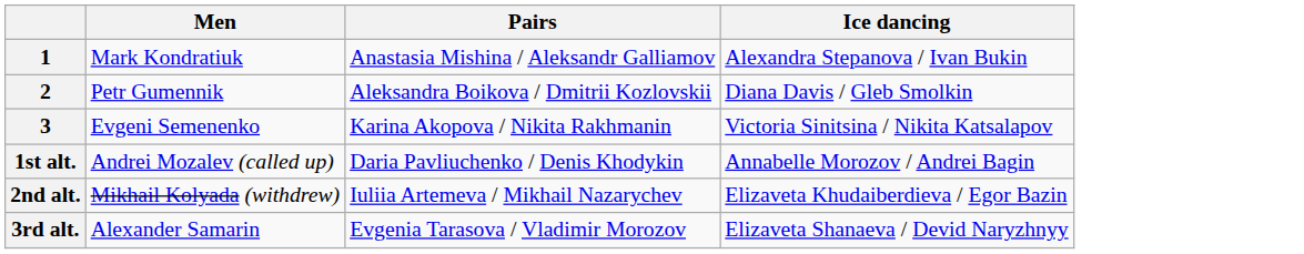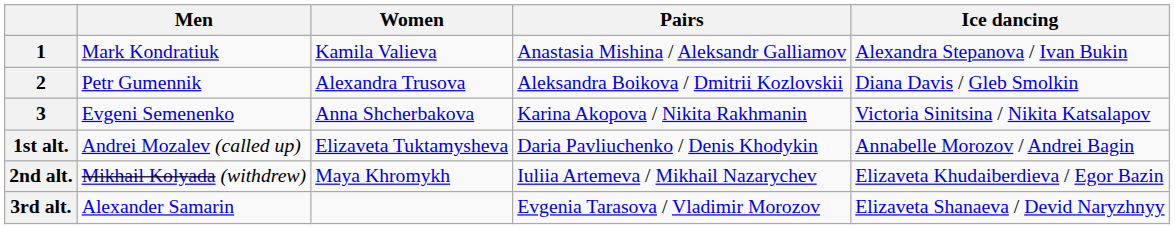 <table class="wikitable">
 <tr>
 <th></th>
 <th>Men</th>
+<th>Women</th>
 <th>Pairs</th>
 <th>Ice dancing</th>
 </tr>
 <tr>
 <th>1</th>
 <td><a href='#'>Mark Kondratiuk</a></td>
+<td><a href='#'>Kamila Valieva</a></td>
 <td><a href='#'>Anastasia Mishina</a> / <a href='#'>Aleksandr Galliamov</a></td>
 <td><a href='#'>Alexandra Stepanova</a> / <a href='#'>Ivan Bukin</a></td>
 </tr>
 <tr>
 <th>2</th>
 <td><a href='#'>Petr Gumennik</a></td>
+<td><a href='#'>Alexandra Trusova</a></td>
 <td><a href='#'>Aleksandra Boikova</a> / <a href='#'>Dmitrii Kozlovskii</a></td>
 <td><a href='#'>Diana Davis</a> / <a href='#'>Gleb Smolkin</a></td>
 </tr>
 <tr>
 <th>3</th>
 <td><a href='#'>Evgeni Semenenko</a></td>
+<td><a href='#'>Anna Shcherbakova</a></td>
 <td><a href='#'>Karina Akopova</a> / <a href='#'>Nikita Rakhmanin</a></td>
 <td><a href='#'>Victoria Sinitsina</a> / <a href='#'>Nikita Katsalapov</a></td>
 </tr>
 <tr>
 <th>1st alt.</th>
 <td><a href='#'>Andrei Mozalev</a> <em>(called up)</em></td>
+<td><a href='#'>Elizaveta Tuktamysheva</a></td>
 <td><a href='#'>Daria Pavliuchenko</a> / <a href='#'>Denis Khodykin</a></td>
 <td><a href='#'>Annabelle Morozov</a> / <a href='#'>Andrei Bagin</a></td>
 </tr>
 <tr>
 <th>2nd alt.</th>
 <td><s><a href='#'>Mikhail Kolyada</a></s> <em>(withdrew)</em></td>
+<td><a href='#'>Maya Khromykh</a></td>
 <td><a href='#'>Iuliia Artemeva</a> / <a href='#'>Mikhail Nazarychev</a></td>
 <td><a href='#'>Elizaveta Khudaiberdieva</a> / <a href='#'>Egor Bazin</a></td>
 </tr>
 <tr>
 <th>3rd alt.</th>
 <td><a href='#'>Alexander Samarin</a></td>
+<td></td>
 <td><a href='#'>Evgenia Tarasova</a> / <a href='#'>Vladimir Morozov</a></td>
 <td><a href='#'>Elizaveta Shanaeva</a> / <a href='#'>Devid Naryzhnyy</a></td>
 </tr>
 </table>
